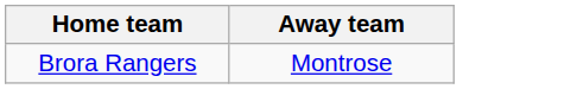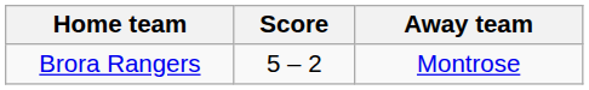 <table class="wikitable" style="text-align: center">
 <tr>
 <th width=140>Home team</th>
+<th width=70>Score</th>
 <th width=140>Away team</th>
 </tr>
 <tr>
 <td><a href='#'>Brora Rangers</a></td>
+<td>5 – 2</td>
 <td><a href='#'>Montrose</a></td>
 </tr>
 </table>
